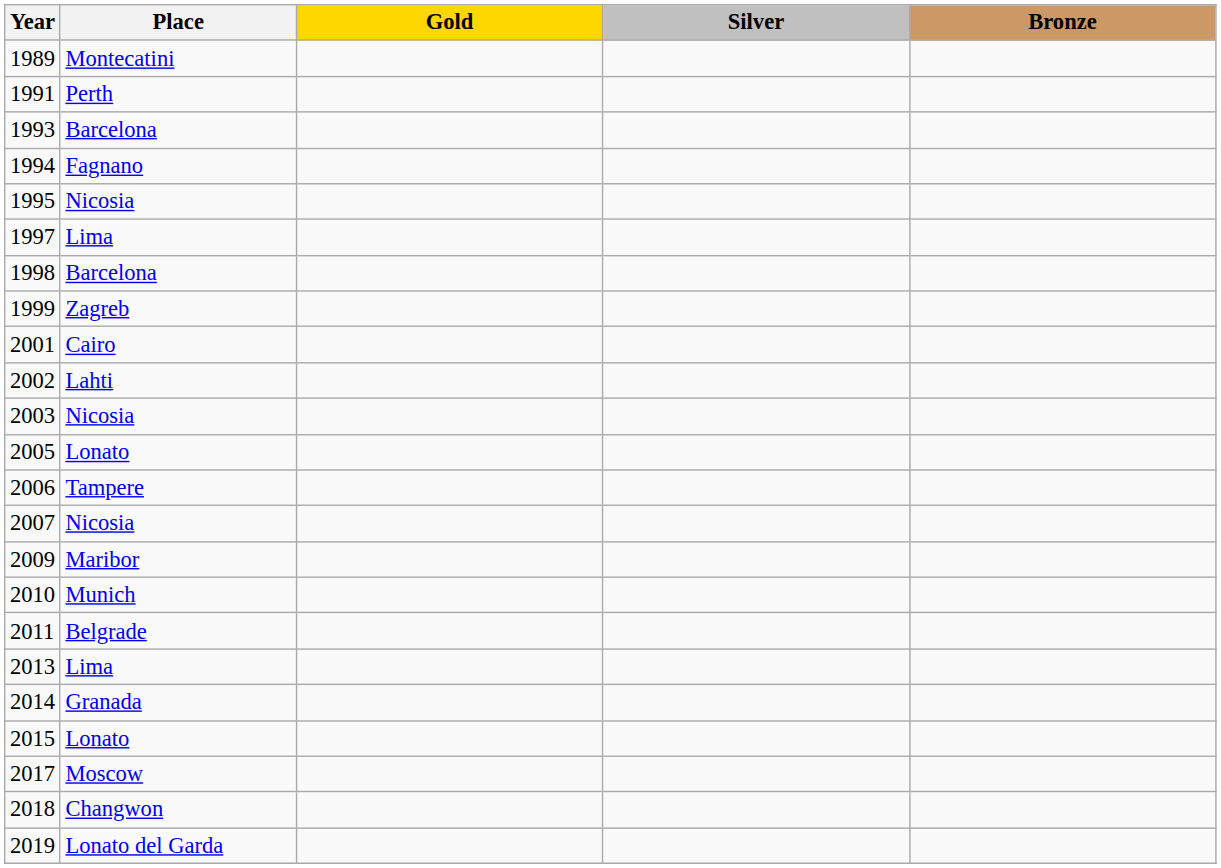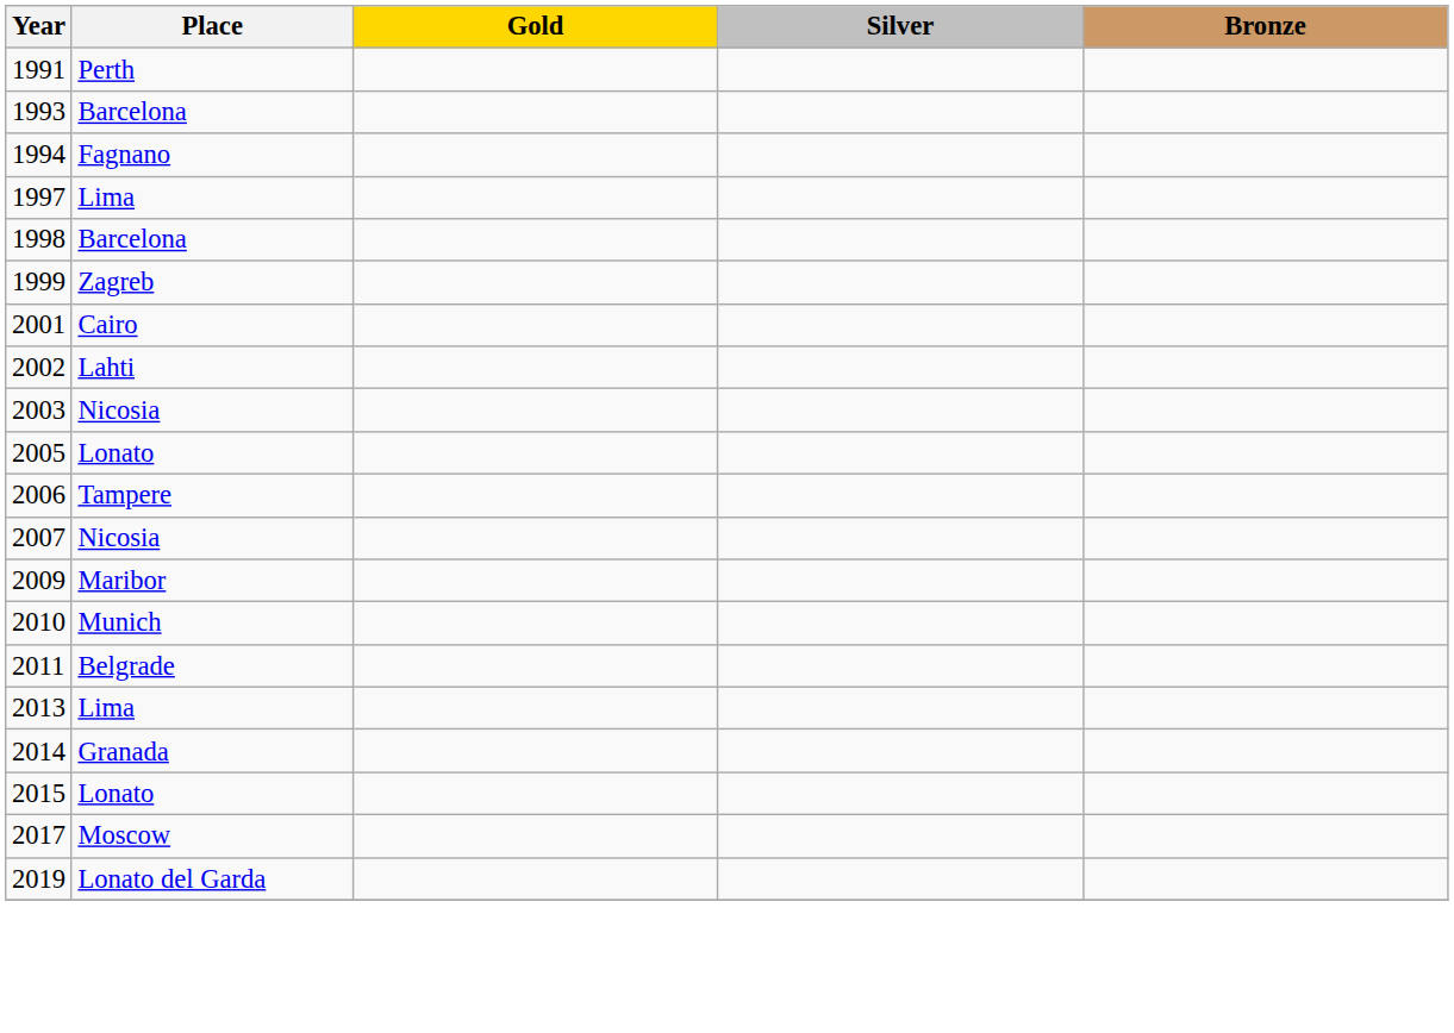 <table class="wikitable">
 <tr>
 <th>Year</th>
 <th width="160">Place</th>
 <th style="background:gold"    width="210">Gold</th>
 <th style="background:silver"  width="210">Silver</th>
 <th style="background:#cc9966" width="210">Bronze</th>
-</tr>
-<tr>
-<td>1989</td>
-<td> <a href='#'>Montecatini</a></td>
-<td></td>
-<td></td>
-<td></td>
 </tr>
 <tr>
 <td>1991</td>
 <td> <a href='#'>Perth</a></td>
 <td></td>
 <td></td>
 <td></td>
 </tr>
 <tr>
 <td>1993</td>
 <td> <a href='#'>Barcelona</a></td>
 <td></td>
 <td></td>
 <td></td>
 </tr>
 <tr>
 <td>1994</td>
 <td> <a href='#'>Fagnano</a></td>
-<td></td>
-<td></td>
-<td></td>
-</tr>
-<tr>
-<td>1995</td>
-<td> <a href='#'>Nicosia</a></td>
 <td></td>
 <td></td>
 <td></td>
 </tr>
 <tr>
 <td>1997</td>
 <td> <a href='#'>Lima</a></td>
 <td></td>
 <td></td>
 <td></td>
 </tr>
 <tr>
 <td>1998</td>
 <td> <a href='#'>Barcelona</a></td>
 <td></td>
 <td></td>
 <td></td>
 </tr>
 <tr>
 <td>1999</td>
 <td> <a href='#'>Zagreb</a></td>
 <td></td>
 <td></td>
 <td></td>
 </tr>
 <tr>
 <td>2001</td>
 <td> <a href='#'>Cairo</a></td>
 <td></td>
 <td></td>
 <td></td>
 </tr>
 <tr>
 <td>2002</td>
 <td> <a href='#'>Lahti</a></td>
 <td></td>
 <td></td>
 <td></td>
 </tr>
 <tr>
 <td>2003</td>
 <td> <a href='#'>Nicosia</a></td>
 <td></td>
 <td></td>
 <td></td>
 </tr>
 <tr>
 <td>2005</td>
 <td> <a href='#'>Lonato</a></td>
 <td></td>
 <td></td>
 <td></td>
 </tr>
 <tr>
 <td>2006</td>
 <td> <a href='#'>Tampere</a></td>
 <td></td>
 <td></td>
 <td></td>
 </tr>
 <tr>
 <td>2007</td>
 <td> <a href='#'>Nicosia</a></td>
 <td></td>
 <td></td>
 <td></td>
 </tr>
 <tr>
 <td>2009</td>
 <td> <a href='#'>Maribor</a></td>
 <td></td>
 <td></td>
 <td></td>
 </tr>
 <tr>
 <td>2010</td>
 <td> <a href='#'>Munich</a></td>
 <td></td>
 <td></td>
 <td></td>
 </tr>
 <tr>
 <td>2011</td>
 <td> <a href='#'>Belgrade</a></td>
 <td></td>
 <td></td>
 <td></td>
 </tr>
 <tr>
 <td>2013</td>
 <td> <a href='#'>Lima</a></td>
 <td></td>
 <td></td>
 <td></td>
 </tr>
 <tr>
 <td>2014</td>
 <td> <a href='#'>Granada</a></td>
 <td></td>
 <td></td>
 <td></td>
 </tr>
 <tr>
 <td>2015</td>
 <td> <a href='#'>Lonato</a></td>
 <td></td>
 <td></td>
 <td></td>
 </tr>
 <tr>
 <td>2017</td>
 <td> <a href='#'>Moscow</a></td>
 <td></td>
 <td></td>
 <td></td>
 </tr>
 <tr>
-<td>2018</td>
-<td> <a href='#'>Changwon</a></td>
-<td></td>
-<td></td>
-<td></td>
-</tr>
-<tr>
 <td>2019</td>
 <td> <a href='#'>Lonato del Garda</a></td>
 <td></td>
 <td></td>
 <td></td>
 </tr>
 <tr>
 </tr>
 </table>
